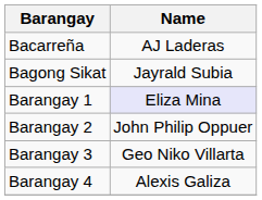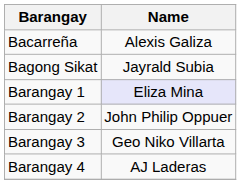 <table class="wikitable" style="line-height:1.20em; font-size:100%;">
 <tr>
 <th>Barangay</th>
 <th>Name</th>
 </tr>
 <tr>
 <td>Bacarreña</td>
-<td style="text-align:center;">AJ Laderas</td>
+<td style="text-align:center;">Alexis Galiza</td>
 </tr>
 <tr>
 <td>Bagong Sikat</td>
 <td style="text-align:center;">Jayrald Subia</td>
 </tr>
 <tr>
 <td>Barangay 1</td>
 <td style="background: lavender; text-align:center;">Eliza Mina</td>
 </tr>
 <tr>
 <td>Barangay 2</td>
 <td style="text-align:center;">John Philip Oppuer</td>
 </tr>
 <tr>
 <td>Barangay 3</td>
 <td style="text-align:center;">Geo Niko Villarta</td>
 </tr>
 <tr>
 <td>Barangay 4</td>
-<td style="text-align:center;">Alexis Galiza</td>
+<td style="text-align:center;">AJ Laderas</td>
 </tr>
 <tr>
 </tr>
 </table>
